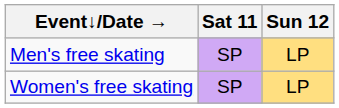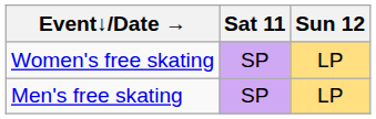 <table class="wikitable" style="margin:0.5em auto; font-size:90%; line-height:1.25em;">
 <tr style="text-align:center;">
 <th>Event↓/Date →</th>
 <th>Sat 11</th>
 <th>Sun 12</th>
 </tr>
 <tr style="text-align:center;">
+<td style="text-align:left;"><a href='#'>Women's free skating</a></td>
+<td style="background-color:#D0A9F5;">SP</td>
+<td style="background-color:#FFDF80;">LP</td>
+</tr>
+<tr style="text-align:center;">
 <td style="text-align:left;"><a href='#'>Men's free skating</a></td>
 <td style="background-color:#D0A9F5;">SP</td>
 <td style="background-color:#FFDF80;">LP</td>
 </tr>
-<tr style="text-align:center;">
-<td style="text-align:left;"><a href='#'>Women's free skating</a></td>
-<td style="background-color:#D0A9F5;">SP</td>
-<td style="background-color:#FFDF80;">LP</td>
-</tr>
 </table>
